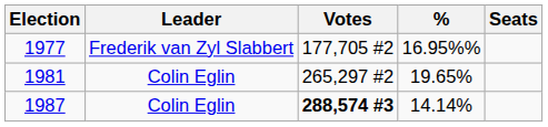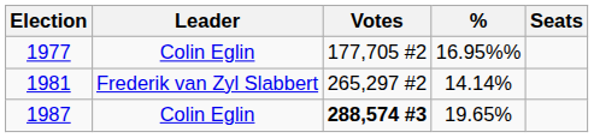 <table class=wikitable style=text-align:center>
 <tr>
 <th>Election</th>
 <th>Leader</th>
 <th>Votes</th>
 <th>%</th>
 <th>Seats</th>
 </tr>
 <tr>
 <td><a href='#'>1977</a></td>
-<td><a href='#'>Frederik van Zyl Slabbert</a></td>
+<td><a href='#'>Colin Eglin</a></td>
 <td>177,705 #2</td>
 <td>16.95%%</td>
 <td></td>
 </tr>
 <tr>
 <td><a href='#'>1981</a></td>
-<td><a href='#'>Colin Eglin</a></td>
+<td><a href='#'>Frederik van Zyl Slabbert</a></td>
 <td>265,297 #2</td>
-<td>19.65%</td>
+<td>14.14%</td>
 <td></td>
 </tr>
 <tr>
 <td><a href='#'>1987</a></td>
 <td><a href='#'>Colin Eglin</a></td>
 <td><strong>288,574 #3</strong></td>
-<td>14.14%</td>
+<td>19.65%</td>
 <td></td>
 </tr>
 </table>
